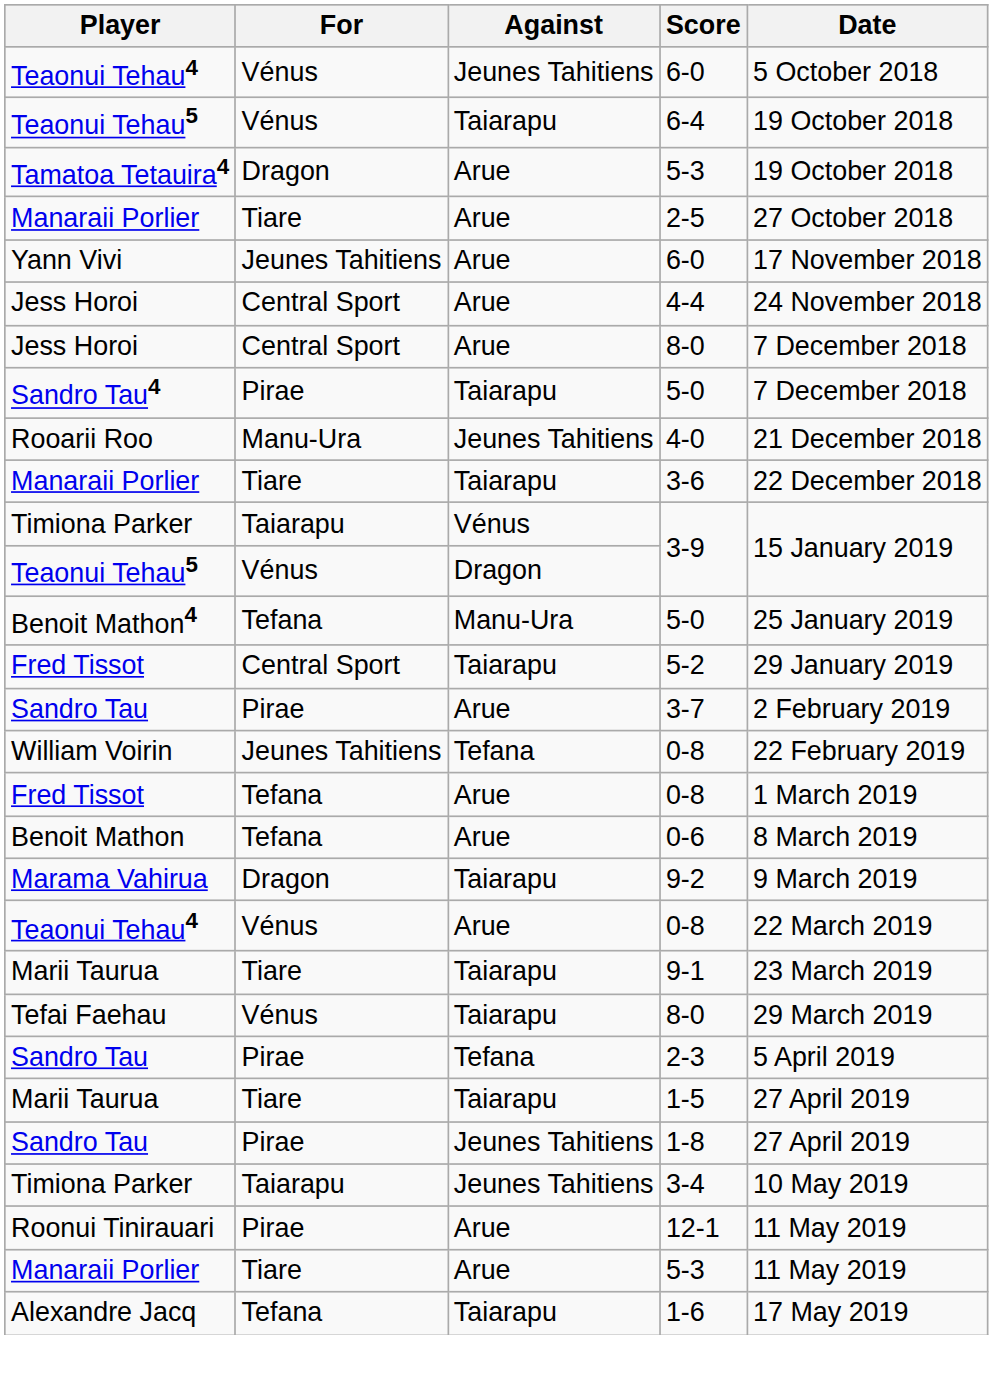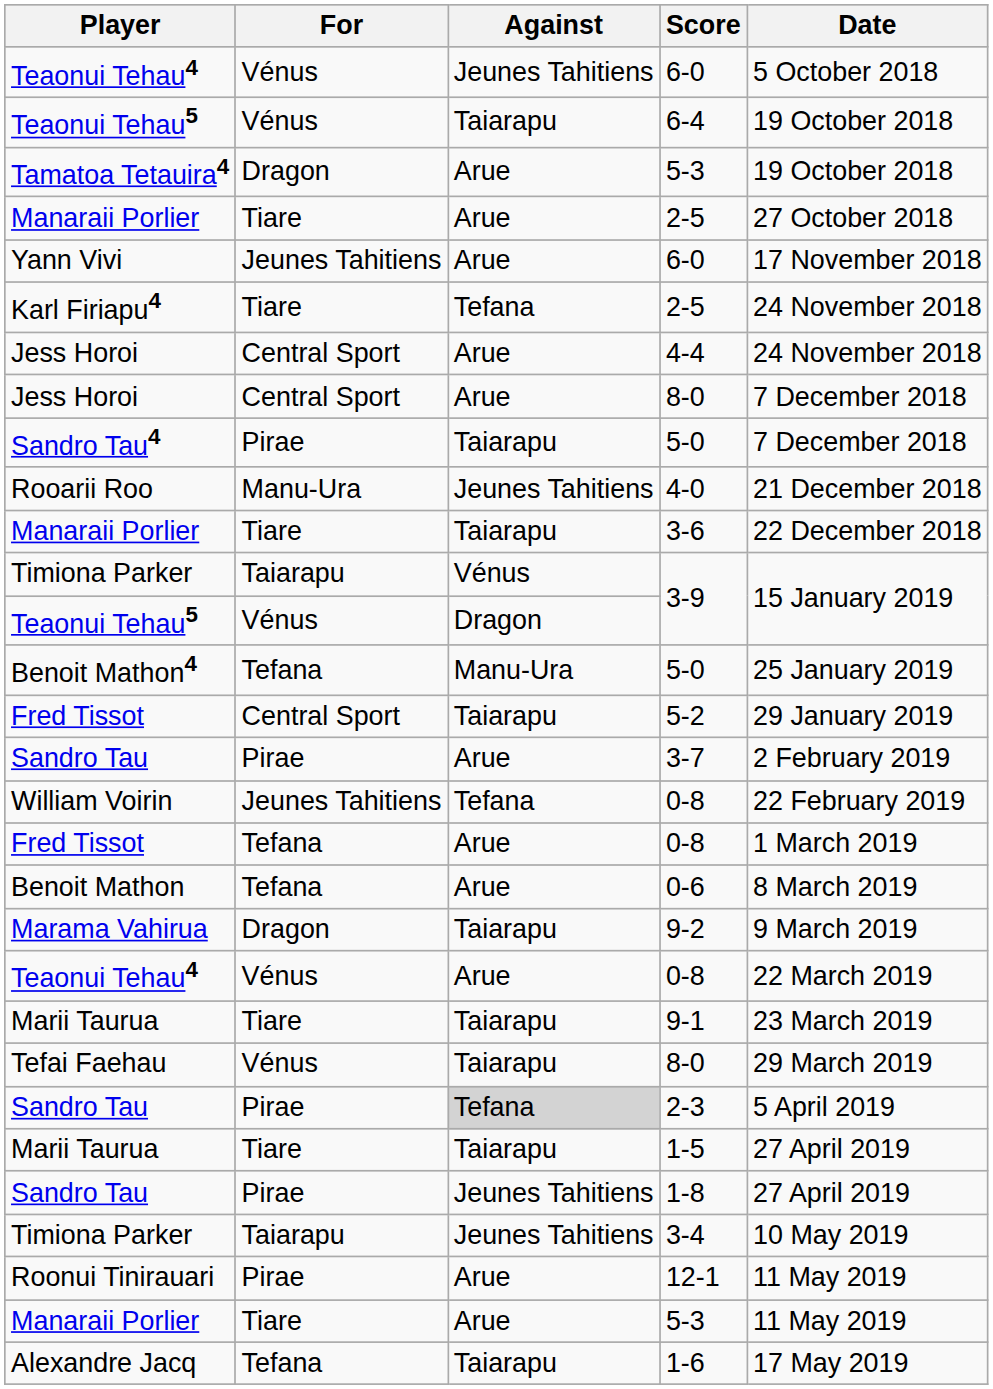 <table class="wikitable">
 <tr>
 <th>Player</th>
 <th>For</th>
 <th>Against</th>
 <th>Score</th>
 <th>Date</th>
 </tr>
 <tr>
 <td> <a href='#'>Teaonui Tehau</a><sup><strong>4</strong></sup></td>
 <td>Vénus</td>
 <td>Jeunes Tahitiens</td>
 <td>6-0</td>
 <td>5 October 2018</td>
 </tr>
 <tr>
 <td> <a href='#'>Teaonui Tehau</a><sup><strong>5</strong></sup></td>
 <td>Vénus</td>
 <td>Taiarapu</td>
 <td>6-4</td>
 <td>19 October 2018</td>
 </tr>
 <tr>
 <td> <a href='#'>Tamatoa Tetauira</a><sup><strong>4</strong></sup></td>
 <td>Dragon</td>
 <td>Arue</td>
 <td>5-3</td>
 <td>19 October 2018</td>
 </tr>
 <tr>
 <td> <a href='#'>Manaraii Porlier</a></td>
 <td>Tiare</td>
 <td>Arue</td>
 <td>2-5</td>
 <td>27 October 2018</td>
 </tr>
 <tr>
 <td> Yann Vivi</td>
 <td>Jeunes Tahitiens</td>
 <td>Arue</td>
 <td>6-0</td>
 <td>17 November 2018</td>
+</tr>
+<tr>
+<td> Karl Firiapu<sup><strong>4</strong></sup></td>
+<td>Tiare</td>
+<td>Tefana</td>
+<td>2-5</td>
+<td>24 November 2018</td>
 </tr>
 <tr>
 <td> Jess Horoi</td>
 <td>Central Sport</td>
 <td>Arue</td>
 <td>4-4</td>
 <td>24 November 2018</td>
 </tr>
 <tr>
 <td> Jess Horoi</td>
 <td>Central Sport</td>
 <td>Arue</td>
 <td>8-0</td>
 <td>7 December 2018</td>
 </tr>
 <tr>
 <td> <a href='#'>Sandro Tau</a><sup><strong>4</strong></sup></td>
 <td>Pirae</td>
 <td>Taiarapu</td>
 <td>5-0</td>
 <td>7 December 2018</td>
 </tr>
 <tr>
 <td> Rooarii Roo</td>
 <td>Manu-Ura</td>
 <td>Jeunes Tahitiens</td>
 <td>4-0</td>
 <td>21 December 2018</td>
 </tr>
 <tr>
 <td> <a href='#'>Manaraii Porlier</a></td>
 <td>Tiare</td>
 <td>Taiarapu</td>
 <td>3-6</td>
 <td>22 December 2018</td>
 </tr>
 <tr>
 <td> Timiona Parker</td>
 <td>Taiarapu</td>
 <td>Vénus</td>
 <td rowspan=2>3-9</td>
 <td rowspan=2>15 January 2019</td>
 </tr>
 <tr>
 <td> <a href='#'>Teaonui Tehau</a><sup><strong>5</strong></sup></td>
 <td>Vénus</td>
 <td>Dragon</td>
 </tr>
 <tr>
 <td> Benoit Mathon<sup><strong>4</strong></sup></td>
 <td>Tefana</td>
 <td>Manu-Ura</td>
 <td>5-0</td>
 <td>25 January 2019</td>
 </tr>
 <tr>
 <td> <a href='#'>Fred Tissot</a></td>
 <td>Central Sport</td>
 <td>Taiarapu</td>
 <td>5-2</td>
 <td>29 January 2019</td>
 </tr>
 <tr>
 <td> <a href='#'>Sandro Tau</a></td>
 <td>Pirae</td>
 <td>Arue</td>
 <td>3-7</td>
 <td>2 February 2019</td>
 </tr>
 <tr>
 <td> William Voirin</td>
 <td>Jeunes Tahitiens</td>
 <td>Tefana</td>
 <td>0-8</td>
 <td>22 February 2019</td>
 </tr>
 <tr>
 <td> <a href='#'>Fred Tissot</a></td>
 <td>Tefana</td>
 <td>Arue</td>
 <td>0-8</td>
 <td>1 March 2019</td>
 </tr>
 <tr>
 <td> Benoit Mathon</td>
 <td>Tefana</td>
 <td>Arue</td>
 <td>0-6</td>
 <td>8 March 2019</td>
 </tr>
 <tr>
 <td> <a href='#'>Marama Vahirua</a></td>
 <td>Dragon</td>
 <td>Taiarapu</td>
 <td>9-2</td>
 <td>9 March 2019</td>
 </tr>
 <tr>
 <td> <a href='#'>Teaonui Tehau</a><sup><strong>4</strong></sup></td>
 <td>Vénus</td>
 <td>Arue</td>
 <td>0-8</td>
 <td>22 March 2019</td>
 </tr>
 <tr>
 <td> Marii Taurua</td>
 <td>Tiare</td>
 <td>Taiarapu</td>
 <td>9-1</td>
 <td>23 March 2019</td>
 </tr>
 <tr>
 <td> Tefai Faehau</td>
 <td>Vénus</td>
 <td>Taiarapu</td>
 <td>8-0</td>
 <td>29 March 2019</td>
 </tr>
 <tr>
 <td> <a href='#'>Sandro Tau</a></td>
 <td>Pirae</td>
-<td>Tefana</td>
+<td style="background: lightgrey;">Tefana</td>
 <td>2-3</td>
 <td>5 April 2019</td>
 </tr>
 <tr>
 <td> Marii Taurua</td>
 <td>Tiare</td>
 <td>Taiarapu</td>
 <td>1-5</td>
 <td>27 April 2019</td>
 </tr>
 <tr>
 <td> <a href='#'>Sandro Tau</a></td>
 <td>Pirae</td>
 <td>Jeunes Tahitiens</td>
 <td>1-8</td>
 <td>27 April 2019</td>
 </tr>
 <tr>
 <td> Timiona Parker</td>
 <td>Taiarapu</td>
 <td>Jeunes Tahitiens</td>
 <td>3-4</td>
 <td>10 May 2019</td>
 </tr>
 <tr>
 <td> Roonui Tinirauari</td>
 <td>Pirae</td>
 <td>Arue</td>
 <td>12-1</td>
 <td>11 May 2019</td>
 </tr>
 <tr>
 <td> <a href='#'>Manaraii Porlier</a></td>
 <td>Tiare</td>
 <td>Arue</td>
 <td>5-3</td>
 <td>11 May 2019</td>
 </tr>
 <tr>
 <td> Alexandre Jacq</td>
 <td>Tefana</td>
 <td>Taiarapu</td>
 <td>1-6</td>
 <td>17 May 2019</td>
 </tr>
 </table>
